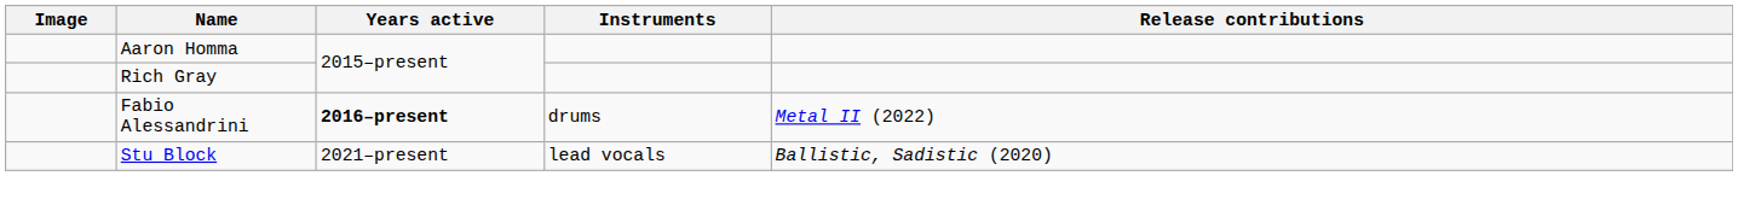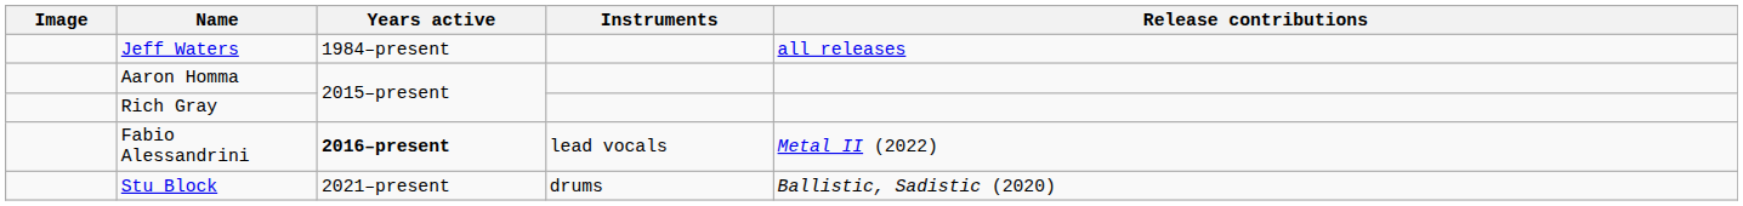 <table class="wikitable" width="100%" border="1">
 <tr>
 <th width="75">Image</th>
 <th width="140">Name</th>
 <th width="160">Years active</th>
 <th width="160">Instruments</th>
 <th>Release contributions</th>
+</tr>
+<tr>
+<td></td>
+<td><a href='#'>Jeff Waters</a></td>
+<td>1984–present</td>
+<td></td>
+<td><a href='#'>all releases</a></td>
 </tr>
 <tr>
 <td></td>
 <td>Aaron Homma</td>
 <td rowspan="2">2015–present</td>
 <td></td>
 <td></td>
 </tr>
 <tr>
 <td></td>
 <td>Rich Gray </td>
 <td></td>
 <td></td>
 </tr>
 <tr>
 <td></td>
 <td>Fabio Alessandrini</td>
 <td><strong>2016–present</strong></td>
-<td>drums</td>
+<td>lead vocals</td>
 <td><em><a href='#'>Metal II</a></em> (2022)</td>
 </tr>
 <tr>
 <td></td>
 <td><a href='#'>Stu Block</a></td>
 <td>2021–present</td>
-<td>lead vocals</td>
+<td>drums</td>
 <td><em>Ballistic, Sadistic</em> (2020)</td>
 </tr>
 </table>
